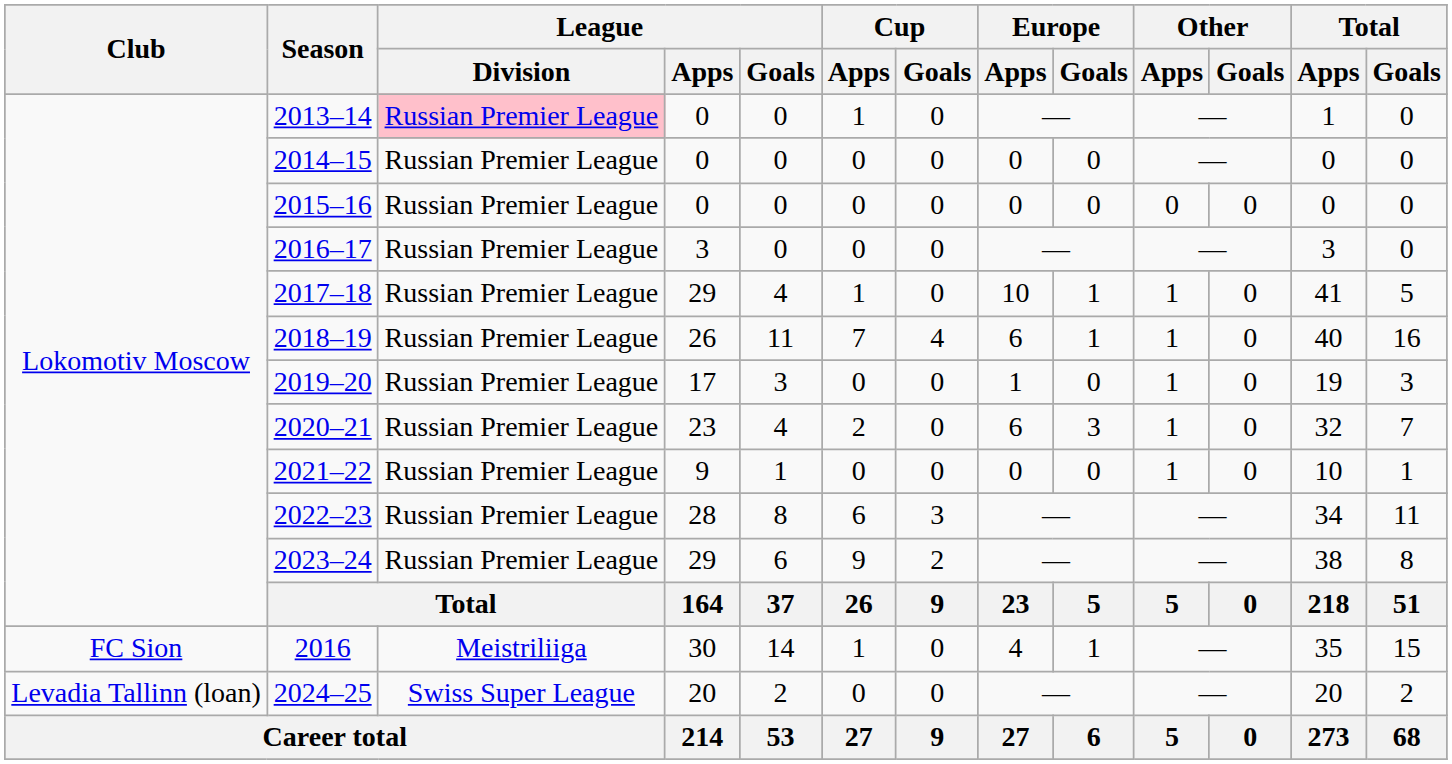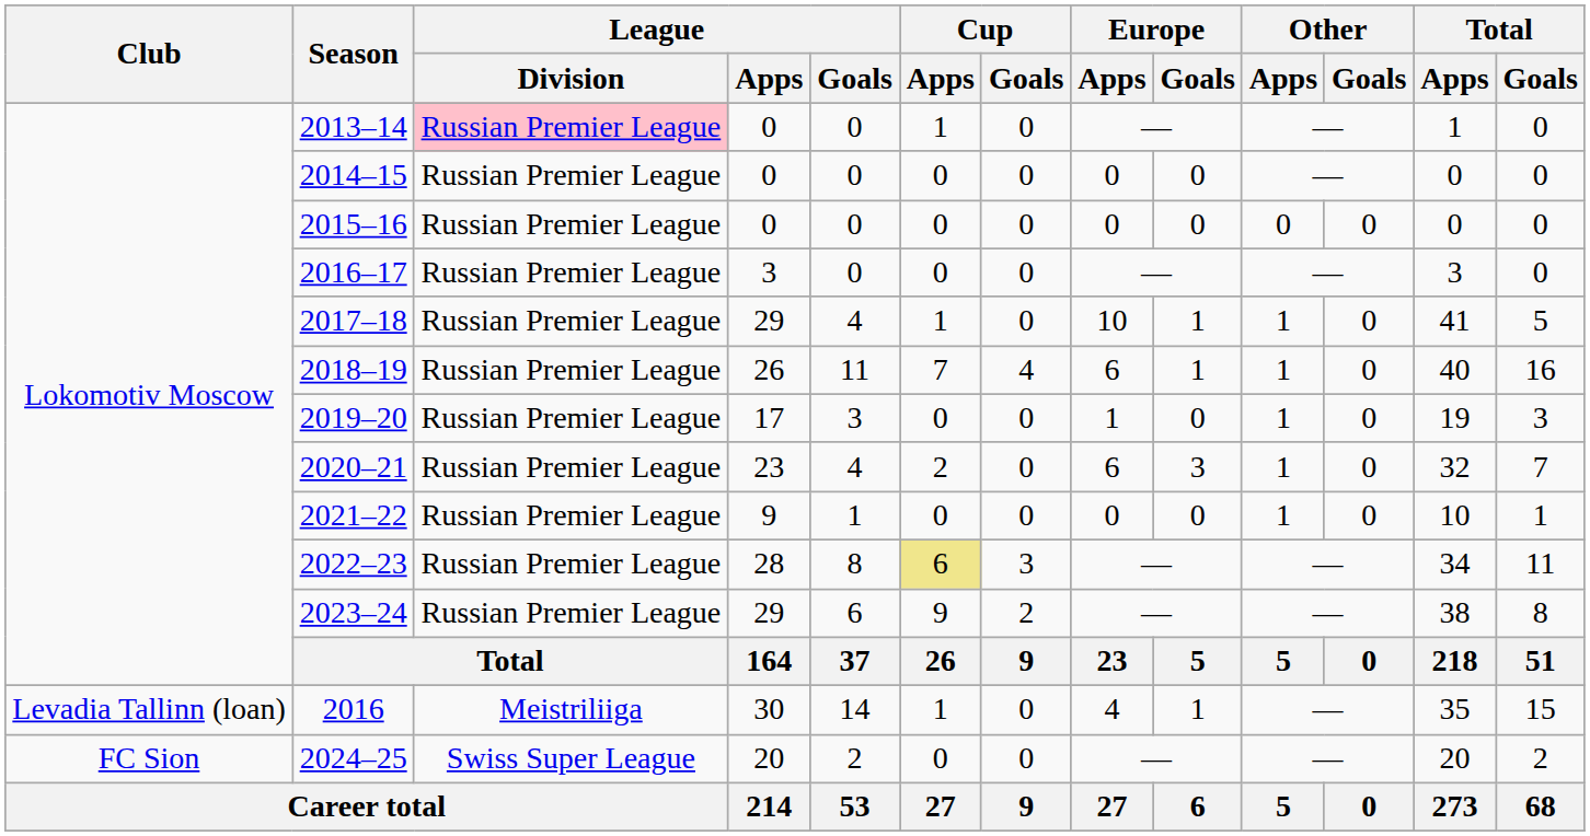 <table class="wikitable" style="text-align:center">
 <tr>
 <th rowspan="2">Club</th>
 <th rowspan="2">Season</th>
 <th colspan="3">League</th>
 <th colspan="2">Cup</th>
 <th colspan="2">Europe</th>
 <th colspan="2">Other</th>
 <th colspan="2">Total</th>
 </tr>
 <tr>
 <th>Division</th>
 <th>Apps</th>
 <th>Goals</th>
 <th>Apps</th>
 <th>Goals</th>
 <th>Apps</th>
 <th>Goals</th>
 <th>Apps</th>
 <th>Goals</th>
 <th>Apps</th>
 <th>Goals</th>
 </tr>
 <tr>
 <td rowspan="12"><a href='#'>Lokomotiv Moscow</a></td>
 <td><a href='#'>2013–14</a></td>
 <td style="background: pink;"><a href='#'>Russian Premier League</a></td>
 <td>0</td>
 <td>0</td>
 <td>1</td>
 <td>0</td>
 <td colspan="2">—</td>
 <td colspan="2">—</td>
 <td>1</td>
 <td>0</td>
 </tr>
 <tr>
 <td><a href='#'>2014–15</a></td>
 <td>Russian Premier League</td>
 <td>0</td>
 <td>0</td>
 <td>0</td>
 <td>0</td>
 <td>0</td>
 <td>0</td>
 <td colspan="2">—</td>
 <td>0</td>
 <td>0</td>
 </tr>
 <tr>
 <td><a href='#'>2015–16</a></td>
 <td>Russian Premier League</td>
 <td>0</td>
 <td>0</td>
 <td>0</td>
 <td>0</td>
 <td>0</td>
 <td>0</td>
 <td>0</td>
 <td>0</td>
 <td>0</td>
 <td>0</td>
 </tr>
 <tr>
 <td><a href='#'>2016–17</a></td>
 <td>Russian Premier League</td>
 <td>3</td>
 <td>0</td>
 <td>0</td>
 <td>0</td>
 <td colspan="2">—</td>
 <td colspan="2">—</td>
 <td>3</td>
 <td>0</td>
 </tr>
 <tr>
 <td><a href='#'>2017–18</a></td>
 <td>Russian Premier League</td>
 <td>29</td>
 <td>4</td>
 <td>1</td>
 <td>0</td>
 <td>10</td>
 <td>1</td>
 <td>1</td>
 <td>0</td>
 <td>41</td>
 <td>5</td>
 </tr>
 <tr>
 <td><a href='#'>2018–19</a></td>
 <td>Russian Premier League</td>
 <td>26</td>
 <td>11</td>
 <td>7</td>
 <td>4</td>
 <td>6</td>
 <td>1</td>
 <td>1</td>
 <td>0</td>
 <td>40</td>
 <td>16</td>
 </tr>
 <tr>
 <td><a href='#'>2019–20</a></td>
 <td>Russian Premier League</td>
 <td>17</td>
 <td>3</td>
 <td>0</td>
 <td>0</td>
 <td>1</td>
 <td>0</td>
 <td>1</td>
 <td>0</td>
 <td>19</td>
 <td>3</td>
 </tr>
 <tr>
 <td><a href='#'>2020–21</a></td>
 <td>Russian Premier League</td>
 <td>23</td>
 <td>4</td>
 <td>2</td>
 <td>0</td>
 <td>6</td>
 <td>3</td>
 <td>1</td>
 <td>0</td>
 <td>32</td>
 <td>7</td>
 </tr>
 <tr>
 <td><a href='#'>2021–22</a></td>
 <td>Russian Premier League</td>
 <td>9</td>
 <td>1</td>
 <td>0</td>
 <td>0</td>
 <td>0</td>
 <td>0</td>
 <td>1</td>
 <td>0</td>
 <td>10</td>
 <td>1</td>
 </tr>
 <tr>
 <td><a href='#'>2022–23</a></td>
 <td>Russian Premier League</td>
 <td>28</td>
 <td>8</td>
-<td>6</td>
+<td style="background: khaki;">6</td>
 <td>3</td>
 <td colspan="2">—</td>
 <td colspan="2">—</td>
 <td>34</td>
 <td>11</td>
 </tr>
 <tr>
 <td><a href='#'>2023–24</a></td>
 <td>Russian Premier League</td>
 <td>29</td>
 <td>6</td>
 <td>9</td>
 <td>2</td>
 <td colspan="2">—</td>
 <td colspan="2">—</td>
 <td>38</td>
 <td>8</td>
 </tr>
 <tr>
 <th colspan="2">Total</th>
 <th>164</th>
 <th>37</th>
 <th>26</th>
 <th>9</th>
 <th>23</th>
 <th>5</th>
 <th>5</th>
 <th>0</th>
 <th>218</th>
 <th>51</th>
 </tr>
 <tr>
-<td><a href='#'>FC Sion</a></td>
+<td><a href='#'>Levadia Tallinn</a> (loan)</td>
 <td><a href='#'>2016</a></td>
 <td><a href='#'>Meistriliiga</a></td>
 <td>30</td>
 <td>14</td>
 <td>1</td>
 <td>0</td>
 <td>4</td>
 <td>1</td>
 <td colspan="2">—</td>
 <td>35</td>
 <td>15</td>
 </tr>
 <tr>
-<td><a href='#'>Levadia Tallinn</a> (loan)</td>
+<td><a href='#'>FC Sion</a></td>
 <td><a href='#'>2024–25</a></td>
 <td><a href='#'>Swiss Super League</a></td>
 <td>20</td>
 <td>2</td>
 <td>0</td>
 <td>0</td>
 <td colspan="2">—</td>
 <td colspan="2">—</td>
 <td>20</td>
 <td>2</td>
 </tr>
 <tr>
 <th colspan="3">Career total</th>
 <th>214</th>
 <th>53</th>
 <th>27</th>
 <th>9</th>
 <th>27</th>
 <th>6</th>
 <th>5</th>
 <th>0</th>
 <th>273</th>
 <th>68</th>
 </tr>
 </table>
